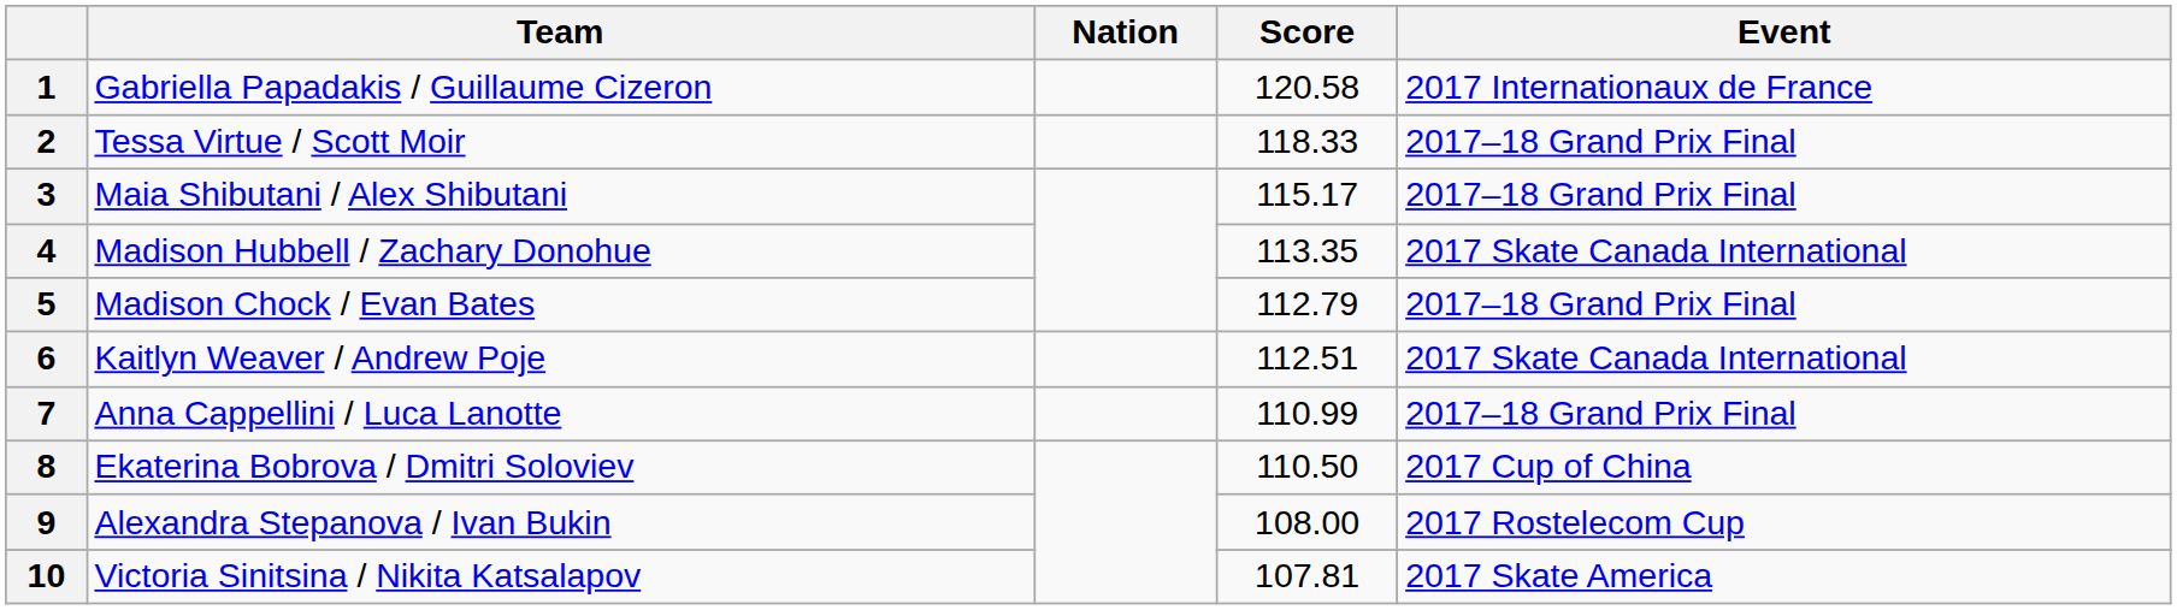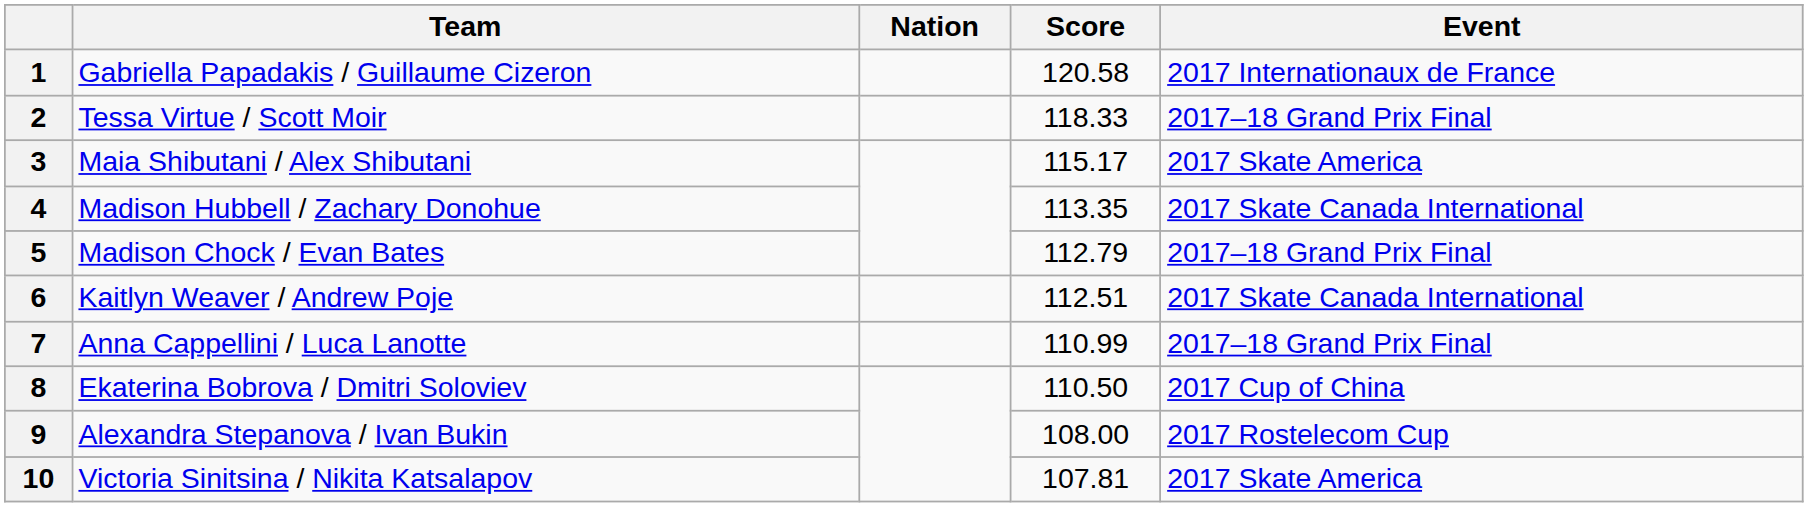 <table class="wikitable sortable" style="text-align:left; width:80%">
 <tr>
 <th scope="col"></th>
 <th scope="col">Team</th>
 <th scope="col">Nation</th>
 <th scope="col">Score</th>
 <th scope="col">Event</th>
 </tr>
 <tr>
 <th scope="row">1</th>
 <td><a href='#'>Gabriella Papadakis</a> / <a href='#'>Guillaume Cizeron</a></td>
 <td></td>
 <td style="text-align:center;">120.58</td>
 <td><a href='#'>2017 Internationaux de France</a></td>
 </tr>
 <tr>
 <th scope="row">2</th>
 <td><a href='#'>Tessa Virtue</a> / <a href='#'>Scott Moir</a></td>
 <td></td>
 <td style="text-align:center;">118.33</td>
 <td><a href='#'>2017–18 Grand Prix Final</a></td>
 </tr>
 <tr>
 <th scope="row">3</th>
 <td><a href='#'>Maia Shibutani</a> / <a href='#'>Alex Shibutani</a></td>
 <td rowspan="3"></td>
 <td style="text-align:center;">115.17</td>
-<td><a href='#'>2017–18 Grand Prix Final</a></td>
+<td><a href='#'>2017 Skate America</a></td>
 </tr>
 <tr>
 <th scope="row">4</th>
 <td><a href='#'>Madison Hubbell</a> / <a href='#'>Zachary Donohue</a></td>
 <td style="text-align:center;">113.35</td>
 <td><a href='#'>2017 Skate Canada International</a></td>
 </tr>
 <tr>
 <th scope="row">5</th>
 <td><a href='#'>Madison Chock</a> / <a href='#'>Evan Bates</a></td>
 <td style="text-align:center;">112.79</td>
 <td><a href='#'>2017–18 Grand Prix Final</a></td>
 </tr>
 <tr>
 <th scope="row">6</th>
 <td><a href='#'>Kaitlyn Weaver</a> / <a href='#'>Andrew Poje</a></td>
 <td></td>
 <td style="text-align:center;">112.51</td>
 <td><a href='#'>2017 Skate Canada International</a></td>
 </tr>
 <tr>
 <th scope="row">7</th>
 <td><a href='#'>Anna Cappellini</a> / <a href='#'>Luca Lanotte</a></td>
 <td></td>
 <td style="text-align:center;">110.99</td>
 <td><a href='#'>2017–18 Grand Prix Final</a></td>
 </tr>
 <tr>
 <th scope="row">8</th>
 <td><a href='#'>Ekaterina Bobrova</a> / <a href='#'>Dmitri Soloviev</a></td>
 <td rowspan="3"></td>
 <td style="text-align:center;">110.50</td>
 <td><a href='#'>2017 Cup of China</a></td>
 </tr>
 <tr>
 <th scope="row">9</th>
 <td><a href='#'>Alexandra Stepanova</a> / <a href='#'>Ivan Bukin</a></td>
 <td style="text-align:center;">108.00</td>
 <td><a href='#'>2017 Rostelecom Cup</a></td>
 </tr>
 <tr>
 <th scope="row">10</th>
 <td><a href='#'>Victoria Sinitsina</a> / <a href='#'>Nikita Katsalapov</a></td>
 <td style="text-align:center;">107.81</td>
 <td><a href='#'>2017 Skate America</a></td>
 </tr>
 </table>
